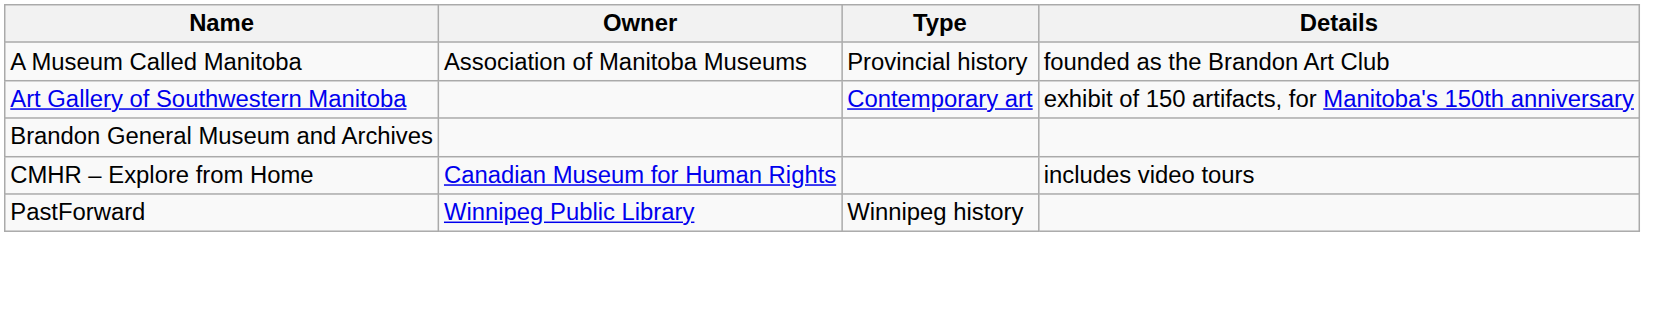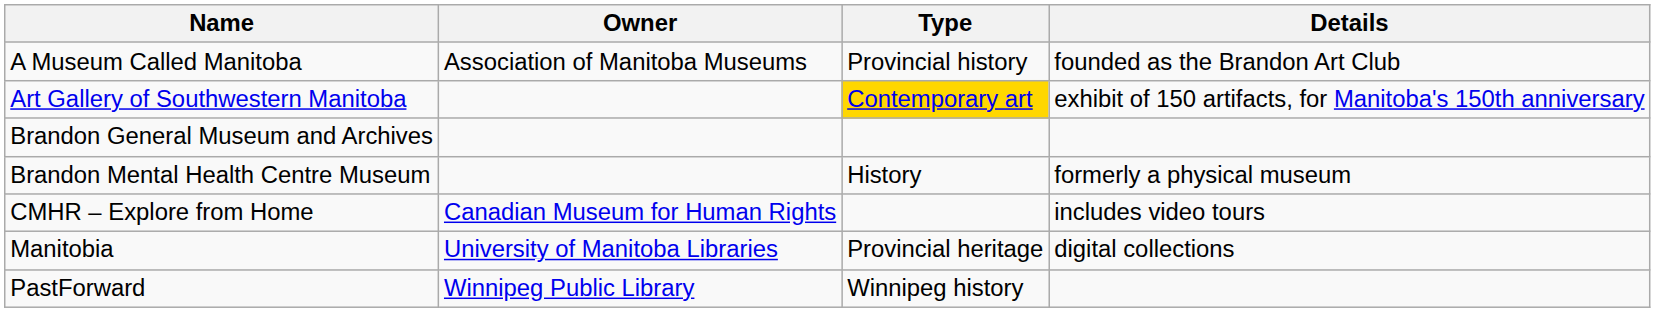 <table class="wikitable sortable">
 <tr>
 <th>Name</th>
 <th>Owner</th>
 <th>Type</th>
 <th>Details</th>
 </tr>
 <tr>
 <td>A Museum Called Manitoba</td>
 <td>Association of Manitoba Museums</td>
 <td>Provincial history</td>
 <td>founded as the Brandon Art Club</td>
 </tr>
 <tr>
 <td><a href='#'>Art Gallery of Southwestern Manitoba</a></td>
 <td></td>
-<td><a href='#'>Contemporary art</a></td>
+<td style="background: gold;"><a href='#'>Contemporary art</a></td>
 <td>exhibit of 150 artifacts, for <a href='#'>Manitoba's 150th anniversary</a></td>
 </tr>
 <tr>
 <td>Brandon General Museum and Archives</td>
 <td></td>
 <td></td>
 <td></td>
 </tr>
 <tr>
+<td>Brandon Mental Health Centre Museum</td>
+<td></td>
+<td>History</td>
+<td>formerly a physical museum</td>
+</tr>
+<tr>
 <td>CMHR – Explore from Home</td>
 <td><a href='#'>Canadian Museum for Human Rights</a></td>
 <td></td>
 <td>includes video tours</td>
+</tr>
+<tr>
+<td>Manitobia</td>
+<td><a href='#'>University of Manitoba Libraries</a></td>
+<td>Provincial heritage</td>
+<td>digital collections</td>
 </tr>
 <tr>
 <td>PastForward</td>
 <td><a href='#'>Winnipeg Public Library</a></td>
 <td>Winnipeg history</td>
 <td></td>
 </tr>
 </table>
